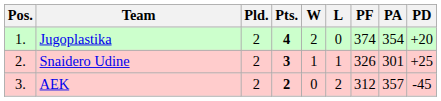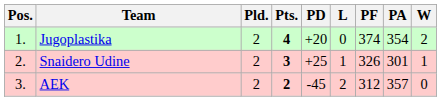 <table class="wikitable" style="text-align:center">
 <tr>
 <th width=15>Pos.</th>
 <th width=220>Team</th>
 <th width=20>Pld.</th>
 <th width=20>Pts.</th>
-<th width=20>W</th>
+<th width=20>PD</th>
 <th width=20>L</th>
 <th width=20>PF</th>
 <th width=20>PA</th>
-<th width=20>PD</th>
+<th width=20>W</th>
 </tr>
 <tr style="background: #ccffcc;">
 <td>1.</td>
 <td align=left> <a href='#'>Jugoplastika</a></td>
 <td>2</td>
 <td><strong>4</strong></td>
-<td>2</td>
+<td>+20</td>
 <td>0</td>
 <td>374</td>
 <td>354</td>
-<td>+20</td>
+<td>2</td>
 </tr>
 <tr style="background: #ffcccc;">
 <td>2.</td>
 <td align=left> <a href='#'>Snaidero Udine</a></td>
 <td>2</td>
 <td><strong>3</strong></td>
-<td>1</td>
+<td>+25</td>
 <td>1</td>
 <td>326</td>
 <td>301</td>
-<td>+25</td>
+<td>1</td>
 </tr>
 <tr style="background: #ffcccc;">
 <td>3.</td>
 <td align=left> <a href='#'>AEK</a></td>
 <td>2</td>
 <td><strong>2</strong></td>
-<td>0</td>
+<td>-45</td>
 <td>2</td>
 <td>312</td>
 <td>357</td>
-<td>-45</td>
+<td>0</td>
 </tr>
 </table>
